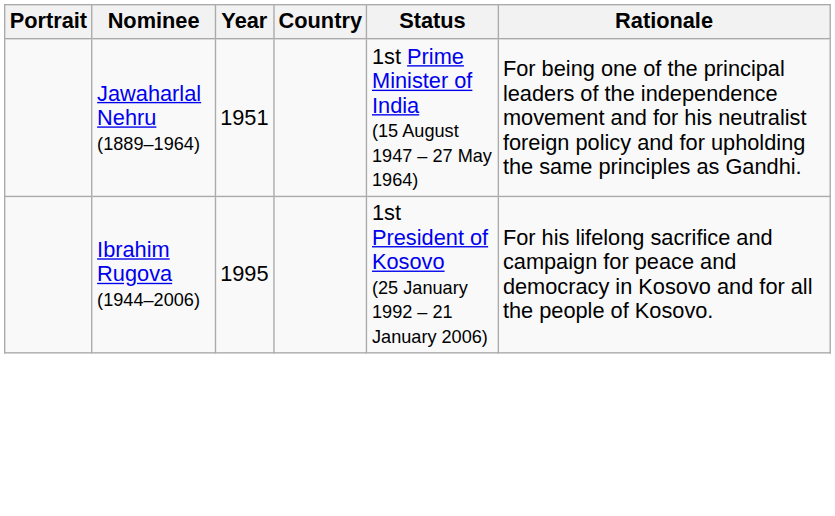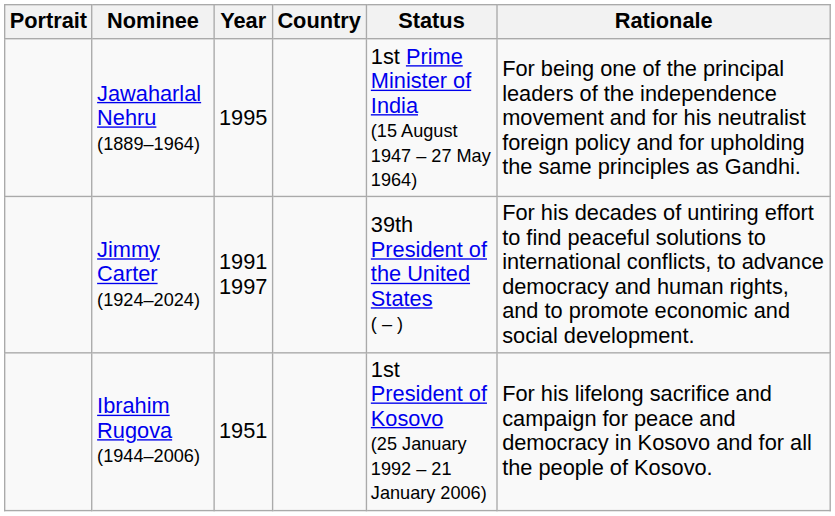 <table class="wikitable sortable sticky-header defaultleft col1center col2center static-row-numbers static-row-header-hash static-row-header-center">
 <tr>
 <th>Portrait</th>
 <th>Nominee</th>
 <th>Year</th>
 <th>Country</th>
 <th>Status</th>
 <th>Rationale</th>
 </tr>
 <tr>
 <td></td>
 <td scope="row"><a href='#'>Jawaharlal Nehru</a><br><small>(1889–1964)</small></td>
-<td>1951</td>
+<td>1995</td>
 <td></td>
 <td>1st <a href='#'>Prime Minister of India</a><br><small>(15 August 1947 – 27 May 1964)</small></td>
 <td>For being one of the principal leaders of the independence movement and for his neutralist foreign policy and for upholding the same principles as Gandhi.</td>
 </tr>
 <tr>
 <td></td>
+<td scope="row"> <a href='#'>Jimmy Carter</a><br><small>(1924–2024)</small></td>
+<td>1991<br>1997</td>
+<td></td>
+<td>39th <a href='#'>President of the United States</a><br><small>( – )</small></td>
+<td>For his decades of untiring effort to find peaceful solutions to international conflicts, to advance democracy and human rights, and to promote economic and social development.</td>
+</tr>
+<tr>
+<td></td>
 <td scope="row"><a href='#'>Ibrahim Rugova</a><br><small>(1944–2006)</small></td>
-<td>1995</td>
+<td>1951</td>
 <td></td>
 <td>1st <a href='#'>President of Kosovo</a><br><small>(25 January 1992 – 21 January 2006)</small></td>
 <td>For his lifelong sacrifice and campaign for peace and democracy in Kosovo and for all the people of Kosovo.</td>
 </tr>
 </table>
